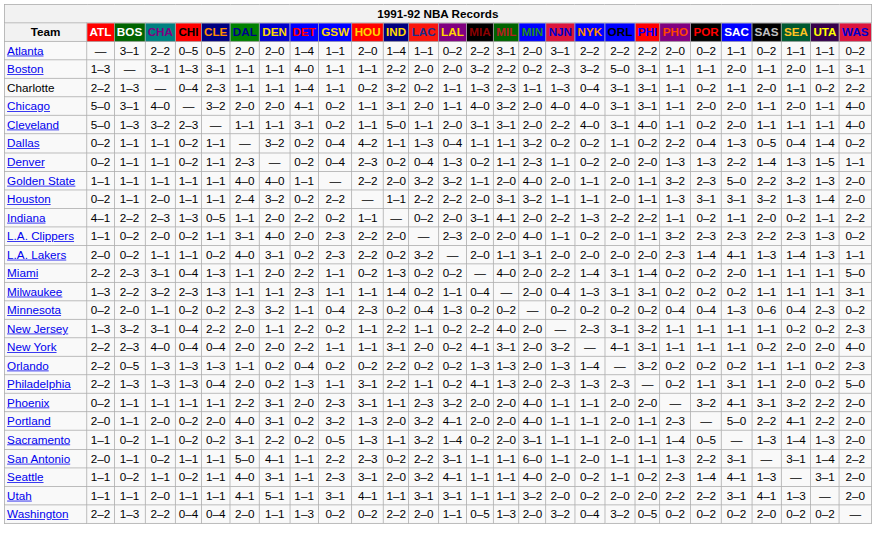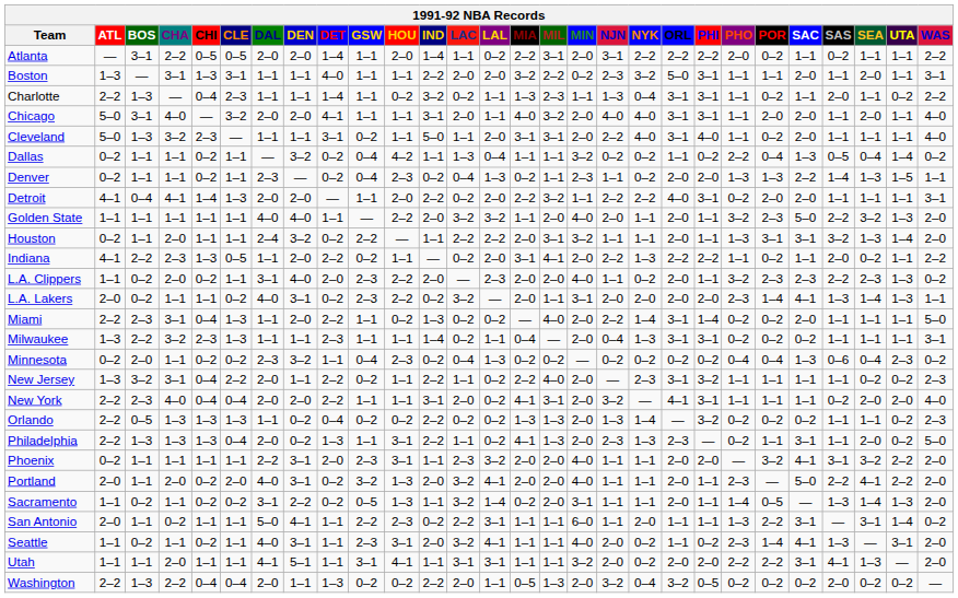 <table class="wikitable" style="font-size:95%; text-align:center;">
 <tr>
 <th colspan=28>1991-92 NBA Records</th>
 </tr>
 <tr>
 <th width=100>Team</th>
 <th style="background:#FF0000;color:#FFFFFF;width=35">ATL</th>
 <th style="background:#006400;color:#FFFFFF;width=35">BOS</th>
 <th style="background:#008080;color:#800080;width=35">CHA</th>
 <th style="background:#FF0000;color:#000000;width=35">CHI</th>
 <th style="background:#000080;color:#FF8C00;width=35">CLE</th>
 <th style="background:#008000;color:#00008B;width=35">DAL</th>
 <th style="background:#0000CD;color:#FFD700;width=35">DEN</th>
 <th style="background:#0000FF;color:#FF0000;width=35">DET</th>
 <th style="background:#0000FF;color:#FFD700;width=35">GSW</th>
 <th style="background:#FF0000;color:#FFD700;width=35">HOU</th>
 <th style="background:#000080;color:#FFD700;width=35">IND</th>
 <th style="background:#F9160D;color:#1A2E8B;width=35">LAC</th>
 <th style="background:#800080;color:#FFD700;width=35">LAL</th>
 <th style="background:#000000;color:#8B0000;width=35">MIA</th>
 <th style="background:#006400;color:#B22222;width=35">MIL</th>
 <th style="background:#0000FF;color:#228B22;width=35">MIN</th>
 <th style="background:#DC143C;color:#0000CD;width=35">NJN</th>
 <th style="background:#0000FF;color:#FF8C00;width=35">NYK</th>
 <th style="background:#0000FF;color:#000000;width=35">ORL</th>
 <th style="background:#FF0000;color:#0000FF;width=35">PHI</th>
 <th style="background:#800080;color:#FF4500;width=35">PHO</th>
 <th style="background:#000000;color:#FF0000;width=35">POR</th>
 <th style="background:#0000FF;color:#FFFFFF;width=35">SAC</th>
 <th style="background:#000000;color:#C0C0C0;width=35">SAS</th>
 <th style="background:#005831;color:#FFC322;width=35">SEA</th>
 <th style="background:#36004A;color:#FFFF00;width=35">UTA</th>
 <th style="background:#DC143C;color:#0000CD;width=35">WAS</th>
 </tr>
 <tr>
 <td style="text-align:left;"><a href='#'>Atlanta</a></td>
 <td>—</td>
 <td>3–1</td>
 <td>2–2</td>
 <td>0–5</td>
 <td>0–5</td>
 <td>2–0</td>
 <td>2–0</td>
 <td>1–4</td>
 <td>1–1</td>
 <td>2–0</td>
 <td>1–4</td>
 <td>1–1</td>
 <td>0–2</td>
 <td>2–2</td>
 <td>3–1</td>
 <td>2–0</td>
 <td>3–1</td>
 <td>2–2</td>
 <td>2–2</td>
 <td>2–2</td>
 <td>2–0</td>
 <td>0–2</td>
 <td>1–1</td>
 <td>0–2</td>
 <td>1–1</td>
 <td>1–1</td>
-<td>0–2</td>
+<td>2–2</td>
 </tr>
 <tr>
 <td style="text-align:left;"><a href='#'>Boston</a></td>
 <td>1–3</td>
 <td>—</td>
 <td>3–1</td>
 <td>1–3</td>
 <td>3–1</td>
 <td>1–1</td>
 <td>1–1</td>
 <td>4–0</td>
 <td>1–1</td>
 <td>1–1</td>
 <td>2–2</td>
 <td>2–0</td>
 <td>2–0</td>
 <td>3–2</td>
 <td>2–2</td>
 <td>0–2</td>
 <td>2–3</td>
 <td>3–2</td>
 <td>5–0</td>
 <td>3–1</td>
 <td>1–1</td>
 <td>1–1</td>
 <td>2–0</td>
 <td>1–1</td>
 <td>2–0</td>
 <td>1–1</td>
 <td>3–1</td>
 </tr>
 <tr>
 <td style="text-align:left;">Charlotte</td>
 <td>2–2</td>
 <td>1–3</td>
 <td>—</td>
 <td>0–4</td>
 <td>2–3</td>
 <td>1–1</td>
 <td>1–1</td>
 <td>1–4</td>
 <td>1–1</td>
 <td>0–2</td>
 <td>3–2</td>
 <td>0–2</td>
 <td>1–1</td>
 <td>1–3</td>
 <td>2–3</td>
 <td>1–1</td>
 <td>1–3</td>
 <td>0–4</td>
 <td>3–1</td>
 <td>3–1</td>
 <td>1–1</td>
 <td>0–2</td>
 <td>1–1</td>
 <td>2–0</td>
 <td>1–1</td>
 <td>0–2</td>
 <td>2–2</td>
 </tr>
 <tr>
 <td style="text-align:left;"><a href='#'>Chicago</a></td>
 <td>5–0</td>
 <td>3–1</td>
 <td>4–0</td>
 <td>—</td>
 <td>3–2</td>
 <td>2–0</td>
 <td>2–0</td>
 <td>4–1</td>
-<td>0–2</td>
+<td>1–1</td>
 <td>1–1</td>
 <td>3–1</td>
 <td>2–0</td>
 <td>1–1</td>
 <td>4–0</td>
 <td>3–2</td>
 <td>2–0</td>
 <td>4–0</td>
 <td>4–0</td>
 <td>3–1</td>
 <td>3–1</td>
 <td>1–1</td>
 <td>2–0</td>
 <td>2–0</td>
 <td>1–1</td>
 <td>2–0</td>
 <td>1–1</td>
 <td>4–0</td>
 </tr>
 <tr>
 <td style="text-align:left;"><a href='#'>Cleveland</a></td>
 <td>5–0</td>
 <td>1–3</td>
 <td>3–2</td>
 <td>2–3</td>
 <td>—</td>
 <td>1–1</td>
 <td>1–1</td>
 <td>3–1</td>
 <td>0–2</td>
 <td>1–1</td>
 <td>5–0</td>
 <td>1–1</td>
 <td>2–0</td>
 <td>3–1</td>
 <td>3–1</td>
 <td>2–0</td>
 <td>2–2</td>
 <td>4–0</td>
 <td>3–1</td>
 <td>4–0</td>
 <td>1–1</td>
 <td>0–2</td>
 <td>2–0</td>
 <td>1–1</td>
 <td>1–1</td>
 <td>1–1</td>
 <td>4–0</td>
 </tr>
 <tr>
 <td style="text-align:left;"><a href='#'>Dallas</a></td>
 <td>0–2</td>
 <td>1–1</td>
 <td>1–1</td>
 <td>0–2</td>
 <td>1–1</td>
 <td>—</td>
 <td>3–2</td>
 <td>0–2</td>
 <td>0–4</td>
 <td>4–2</td>
 <td>1–1</td>
 <td>1–3</td>
 <td>0–4</td>
 <td>1–1</td>
 <td>1–1</td>
 <td>3–2</td>
 <td>0–2</td>
 <td>0–2</td>
 <td>1–1</td>
 <td>0–2</td>
 <td>2–2</td>
 <td>0–4</td>
 <td>1–3</td>
 <td>0–5</td>
 <td>0–4</td>
 <td>1–4</td>
 <td>0–2</td>
 </tr>
 <tr>
 <td style="text-align:left;"><a href='#'>Denver</a></td>
 <td>0–2</td>
 <td>1–1</td>
 <td>1–1</td>
 <td>0–2</td>
 <td>1–1</td>
 <td>2–3</td>
 <td>—</td>
 <td>0–2</td>
 <td>0–4</td>
 <td>2–3</td>
 <td>0–2</td>
 <td>0–4</td>
 <td>1–3</td>
 <td>0–2</td>
 <td>1–1</td>
 <td>2–3</td>
 <td>1–1</td>
 <td>0–2</td>
 <td>2–0</td>
 <td>2–0</td>
 <td>1–3</td>
 <td>1–3</td>
 <td>2–2</td>
 <td>1–4</td>
 <td>1–3</td>
 <td>1–5</td>
 <td>1–1</td>
+</tr>
+<tr>
+<td style="text-align:left;"><a href='#'>Detroit</a></td>
+<td>4–1</td>
+<td>0–4</td>
+<td>4–1</td>
+<td>1–4</td>
+<td>1–3</td>
+<td>2–0</td>
+<td>2–0</td>
+<td>—</td>
+<td>1–1</td>
+<td>2–0</td>
+<td>2–2</td>
+<td>0–2</td>
+<td>2–0</td>
+<td>2–2</td>
+<td>3–2</td>
+<td>1–1</td>
+<td>2–2</td>
+<td>2–2</td>
+<td>4–0</td>
+<td>3–1</td>
+<td>0–2</td>
+<td>2–0</td>
+<td>2–0</td>
+<td>1–1</td>
+<td>1–1</td>
+<td>1–1</td>
+<td>3–1</td>
 </tr>
 <tr>
 <td style="text-align:left;"><a href='#'>Golden State</a></td>
 <td>1–1</td>
 <td>1–1</td>
 <td>1–1</td>
 <td>1–1</td>
 <td>1–1</td>
 <td>4–0</td>
 <td>4–0</td>
 <td>1–1</td>
 <td>—</td>
 <td>2–2</td>
 <td>2–0</td>
 <td>3–2</td>
 <td>3–2</td>
 <td>1–1</td>
 <td>2–0</td>
 <td>4–0</td>
 <td>2–0</td>
 <td>1–1</td>
 <td>2–0</td>
 <td>1–1</td>
 <td>3–2</td>
 <td>2–3</td>
 <td>5–0</td>
 <td>2–2</td>
 <td>3–2</td>
 <td>1–3</td>
 <td>2–0</td>
 </tr>
 <tr>
 <td style="text-align:left;"><a href='#'>Houston</a></td>
 <td>0–2</td>
 <td>1–1</td>
 <td>2–0</td>
 <td>1–1</td>
 <td>1–1</td>
 <td>2–4</td>
 <td>3–2</td>
 <td>0–2</td>
 <td>2–2</td>
 <td>—</td>
 <td>1–1</td>
 <td>2–2</td>
 <td>2–2</td>
 <td>2–0</td>
 <td>3–1</td>
 <td>3–2</td>
 <td>1–1</td>
 <td>1–1</td>
 <td>2–0</td>
 <td>1–1</td>
 <td>1–3</td>
 <td>3–1</td>
 <td>3–1</td>
 <td>3–2</td>
 <td>1–3</td>
 <td>1–4</td>
 <td>2–0</td>
 </tr>
 <tr>
 <td style="text-align:left;"><a href='#'>Indiana</a></td>
 <td>4–1</td>
 <td>2–2</td>
 <td>2–3</td>
 <td>1–3</td>
 <td>0–5</td>
 <td>1–1</td>
 <td>2–0</td>
 <td>2–2</td>
 <td>0–2</td>
 <td>1–1</td>
 <td>—</td>
 <td>0–2</td>
 <td>2–0</td>
 <td>3–1</td>
 <td>4–1</td>
 <td>2–0</td>
 <td>2–2</td>
 <td>1–3</td>
 <td>2–2</td>
 <td>2–2</td>
 <td>1–1</td>
 <td>0–2</td>
 <td>1–1</td>
 <td>2–0</td>
 <td>0–2</td>
 <td>1–1</td>
 <td>2–2</td>
 </tr>
 <tr>
 <td style="text-align:left;"><a href='#'>L.A. Clippers</a></td>
 <td>1–1</td>
 <td>0–2</td>
 <td>2–0</td>
 <td>0–2</td>
 <td>1–1</td>
 <td>3–1</td>
 <td>4–0</td>
 <td>2–0</td>
 <td>2–3</td>
 <td>2–2</td>
 <td>2–0</td>
 <td>—</td>
 <td>2–3</td>
 <td>2–0</td>
 <td>2–0</td>
 <td>4–0</td>
 <td>1–1</td>
 <td>0–2</td>
 <td>2–0</td>
 <td>1–1</td>
 <td>3–2</td>
 <td>2–3</td>
 <td>2–3</td>
 <td>2–2</td>
 <td>2–3</td>
 <td>1–3</td>
 <td>0–2</td>
 </tr>
 <tr>
 <td style="text-align:left;"><a href='#'>L.A. Lakers</a></td>
 <td>2–0</td>
 <td>0–2</td>
 <td>1–1</td>
 <td>1–1</td>
 <td>0–2</td>
 <td>4–0</td>
 <td>3–1</td>
 <td>0–2</td>
 <td>2–3</td>
 <td>2–2</td>
 <td>0–2</td>
 <td>3–2</td>
 <td>—</td>
 <td>2–0</td>
 <td>1–1</td>
 <td>3–1</td>
 <td>2–0</td>
 <td>2–0</td>
 <td>2–0</td>
 <td>2–0</td>
 <td>2–3</td>
 <td>1–4</td>
 <td>4–1</td>
 <td>1–3</td>
 <td>1–4</td>
 <td>1–3</td>
 <td>1–1</td>
 </tr>
 <tr>
 <td style="text-align:left;"><a href='#'>Miami</a></td>
 <td>2–2</td>
 <td>2–3</td>
 <td>3–1</td>
 <td>0–4</td>
 <td>1–3</td>
 <td>1–1</td>
 <td>2–0</td>
 <td>2–2</td>
 <td>1–1</td>
 <td>0–2</td>
 <td>1–3</td>
 <td>0–2</td>
 <td>0–2</td>
 <td>—</td>
 <td>4–0</td>
 <td>2–0</td>
 <td>2–2</td>
 <td>1–4</td>
 <td>3–1</td>
 <td>1–4</td>
 <td>0–2</td>
 <td>0–2</td>
 <td>2–0</td>
 <td>1–1</td>
 <td>1–1</td>
 <td>1–1</td>
 <td>5–0</td>
 </tr>
 <tr>
 <td style="text-align:left;"><a href='#'>Milwaukee</a></td>
 <td>1–3</td>
 <td>2–2</td>
 <td>3–2</td>
 <td>2–3</td>
 <td>1–3</td>
 <td>1–1</td>
 <td>1–1</td>
 <td>2–3</td>
 <td>1–1</td>
 <td>1–1</td>
 <td>1–4</td>
 <td>0–2</td>
 <td>1–1</td>
 <td>0–4</td>
 <td>—</td>
 <td>2–0</td>
 <td>0–4</td>
 <td>1–3</td>
 <td>3–1</td>
 <td>3–1</td>
 <td>0–2</td>
 <td>0–2</td>
 <td>0–2</td>
 <td>1–1</td>
 <td>1–1</td>
 <td>1–1</td>
 <td>3–1</td>
 </tr>
 <tr>
 <td style="text-align:left;"><a href='#'>Minnesota</a></td>
 <td>0–2</td>
 <td>2–0</td>
 <td>1–1</td>
 <td>0–2</td>
 <td>0–2</td>
 <td>2–3</td>
 <td>3–2</td>
 <td>1–1</td>
 <td>0–4</td>
 <td>2–3</td>
 <td>0–2</td>
 <td>0–4</td>
 <td>1–3</td>
 <td>0–2</td>
 <td>0–2</td>
 <td>—</td>
 <td>0–2</td>
 <td>0–2</td>
 <td>0–2</td>
 <td>0–2</td>
 <td>0–4</td>
 <td>0–4</td>
 <td>1–3</td>
 <td>0–6</td>
 <td>0–4</td>
 <td>2–3</td>
 <td>0–2</td>
 </tr>
 <tr>
 <td style="text-align:left;"><a href='#'>New Jersey</a></td>
 <td>1–3</td>
 <td>3–2</td>
 <td>3–1</td>
 <td>0–4</td>
 <td>2–2</td>
 <td>2–0</td>
 <td>1–1</td>
 <td>2–2</td>
 <td>0–2</td>
 <td>1–1</td>
 <td>2–2</td>
 <td>1–1</td>
 <td>0–2</td>
 <td>2–2</td>
 <td>4–0</td>
 <td>2–0</td>
 <td>—</td>
 <td>2–3</td>
 <td>3–1</td>
 <td>3–2</td>
 <td>1–1</td>
 <td>1–1</td>
 <td>1–1</td>
 <td>1–1</td>
 <td>0–2</td>
 <td>0–2</td>
 <td>2–3</td>
 </tr>
 <tr>
 <td style="text-align:left;"><a href='#'>New York</a></td>
 <td>2–2</td>
 <td>2–3</td>
 <td>4–0</td>
 <td>0–4</td>
 <td>0–4</td>
 <td>2–0</td>
 <td>2–0</td>
 <td>2–2</td>
 <td>1–1</td>
 <td>1–1</td>
 <td>3–1</td>
 <td>2–0</td>
 <td>0–2</td>
 <td>4–1</td>
 <td>3–1</td>
 <td>2–0</td>
 <td>3–2</td>
 <td>—</td>
 <td>4–1</td>
 <td>3–1</td>
 <td>1–1</td>
 <td>1–1</td>
 <td>1–1</td>
 <td>0–2</td>
 <td>2–0</td>
 <td>2–0</td>
 <td>4–0</td>
 </tr>
 <tr>
 <td style="text-align:left;"><a href='#'>Orlando</a></td>
 <td>2–2</td>
 <td>0–5</td>
 <td>1–3</td>
 <td>1–3</td>
 <td>1–3</td>
 <td>1–1</td>
 <td>0–2</td>
 <td>0–4</td>
 <td>0–2</td>
 <td>0–2</td>
 <td>2–2</td>
 <td>0–2</td>
 <td>0–2</td>
 <td>1–3</td>
 <td>1–3</td>
 <td>2–0</td>
 <td>1–3</td>
 <td>1–4</td>
 <td>—</td>
 <td>3–2</td>
 <td>0–2</td>
 <td>0–2</td>
 <td>0–2</td>
 <td>1–1</td>
 <td>1–1</td>
 <td>0–2</td>
 <td>2–3</td>
 </tr>
 <tr>
 <td style="text-align:left;"><a href='#'>Philadelphia</a></td>
 <td>2–2</td>
 <td>1–3</td>
 <td>1–3</td>
 <td>1–3</td>
 <td>0–4</td>
 <td>2–0</td>
 <td>0–2</td>
 <td>1–3</td>
 <td>1–1</td>
 <td>3–1</td>
 <td>2–2</td>
 <td>1–1</td>
 <td>0–2</td>
 <td>4–1</td>
 <td>1–3</td>
 <td>2–0</td>
 <td>2–3</td>
 <td>1–3</td>
 <td>2–3</td>
 <td>—</td>
 <td>0–2</td>
 <td>1–1</td>
 <td>3–1</td>
 <td>1–1</td>
 <td>2–0</td>
 <td>0–2</td>
 <td>5–0</td>
 </tr>
 <tr>
 <td style="text-align:left;"><a href='#'>Phoenix</a></td>
 <td>0–2</td>
 <td>1–1</td>
 <td>1–1</td>
 <td>1–1</td>
 <td>1–1</td>
 <td>2–2</td>
 <td>3–1</td>
 <td>2–0</td>
 <td>2–3</td>
 <td>3–1</td>
 <td>1–1</td>
 <td>2–3</td>
 <td>3–2</td>
 <td>2–0</td>
 <td>2–0</td>
 <td>4–0</td>
 <td>1–1</td>
 <td>1–1</td>
 <td>2–0</td>
 <td>2–0</td>
 <td>—</td>
 <td>3–2</td>
 <td>4–1</td>
 <td>3–1</td>
 <td>3–2</td>
 <td>2–2</td>
 <td>2–0</td>
 </tr>
 <tr>
 <td style="text-align:left;"><a href='#'>Portland</a></td>
 <td>2–0</td>
 <td>1–1</td>
 <td>2–0</td>
 <td>0–2</td>
 <td>2–0</td>
 <td>4–0</td>
 <td>3–1</td>
 <td>0–2</td>
 <td>3–2</td>
 <td>1–3</td>
 <td>2–0</td>
 <td>3–2</td>
 <td>4–1</td>
 <td>2–0</td>
 <td>2–0</td>
 <td>4–0</td>
 <td>1–1</td>
 <td>1–1</td>
 <td>2–0</td>
 <td>1–1</td>
 <td>2–3</td>
 <td>—</td>
 <td>5–0</td>
 <td>2–2</td>
 <td>4–1</td>
 <td>2–2</td>
 <td>2–0</td>
 </tr>
 <tr>
 <td style="text-align:left;"><a href='#'>Sacramento</a></td>
 <td>1–1</td>
 <td>0–2</td>
 <td>1–1</td>
 <td>0–2</td>
 <td>0–2</td>
 <td>3–1</td>
 <td>2–2</td>
 <td>0–2</td>
 <td>0–5</td>
 <td>1–3</td>
 <td>1–1</td>
 <td>3–2</td>
 <td>1–4</td>
 <td>0–2</td>
 <td>2–0</td>
 <td>3–1</td>
 <td>1–1</td>
 <td>1–1</td>
 <td>2–0</td>
 <td>1–1</td>
 <td>1–4</td>
 <td>0–5</td>
 <td>—</td>
 <td>1–3</td>
 <td>1–4</td>
 <td>1–3</td>
 <td>2–0</td>
 </tr>
 <tr>
 <td style="text-align:left;"><a href='#'>San Antonio</a></td>
 <td>2–0</td>
 <td>1–1</td>
 <td>0–2</td>
 <td>1–1</td>
 <td>1–1</td>
 <td>5–0</td>
 <td>4–1</td>
 <td>1–1</td>
 <td>2–2</td>
 <td>2–3</td>
 <td>0–2</td>
 <td>2–2</td>
 <td>3–1</td>
 <td>1–1</td>
 <td>1–1</td>
 <td>6–0</td>
 <td>1–1</td>
 <td>2–0</td>
 <td>1–1</td>
 <td>1–1</td>
 <td>1–3</td>
 <td>2–2</td>
 <td>3–1</td>
 <td>—</td>
 <td>3–1</td>
 <td>1–4</td>
-<td>2–2</td>
+<td>0–2</td>
 </tr>
 <tr>
 <td style="text-align:left;"><a href='#'>Seattle</a></td>
 <td>1–1</td>
 <td>0–2</td>
 <td>1–1</td>
 <td>0–2</td>
 <td>1–1</td>
 <td>4–0</td>
 <td>3–1</td>
 <td>1–1</td>
 <td>2–3</td>
 <td>3–1</td>
 <td>2–0</td>
 <td>3–2</td>
 <td>4–1</td>
 <td>1–1</td>
 <td>1–1</td>
 <td>4–0</td>
 <td>2–0</td>
 <td>0–2</td>
 <td>1–1</td>
 <td>0–2</td>
 <td>2–3</td>
 <td>1–4</td>
 <td>4–1</td>
 <td>1–3</td>
 <td>—</td>
 <td>3–1</td>
 <td>2–0</td>
 </tr>
 <tr>
 <td style="text-align:left;"><a href='#'>Utah</a></td>
 <td>1–1</td>
 <td>1–1</td>
 <td>2–0</td>
 <td>1–1</td>
 <td>1–1</td>
 <td>4–1</td>
 <td>5–1</td>
 <td>1–1</td>
 <td>3–1</td>
 <td>4–1</td>
 <td>1–1</td>
 <td>3–1</td>
 <td>3–1</td>
 <td>1–1</td>
 <td>1–1</td>
 <td>3–2</td>
 <td>2–0</td>
 <td>0–2</td>
 <td>2–0</td>
 <td>2–0</td>
 <td>2–2</td>
 <td>2–2</td>
 <td>3–1</td>
 <td>4–1</td>
 <td>1–3</td>
 <td>—</td>
 <td>2–0</td>
 </tr>
 <tr>
 <td style="text-align:left;"><a href='#'>Washington</a></td>
 <td>2–2</td>
 <td>1–3</td>
 <td>2–2</td>
 <td>0–4</td>
 <td>0–4</td>
 <td>2–0</td>
 <td>1–1</td>
 <td>1–3</td>
 <td>0–2</td>
 <td>0–2</td>
 <td>2–2</td>
 <td>2–0</td>
 <td>1–1</td>
 <td>0–5</td>
 <td>1–3</td>
 <td>2–0</td>
 <td>3–2</td>
 <td>0–4</td>
 <td>3–2</td>
 <td>0–5</td>
 <td>0–2</td>
 <td>0–2</td>
 <td>0–2</td>
 <td>2–0</td>
 <td>0–2</td>
 <td>0–2</td>
 <td>—</td>
 </tr>
 </table>
